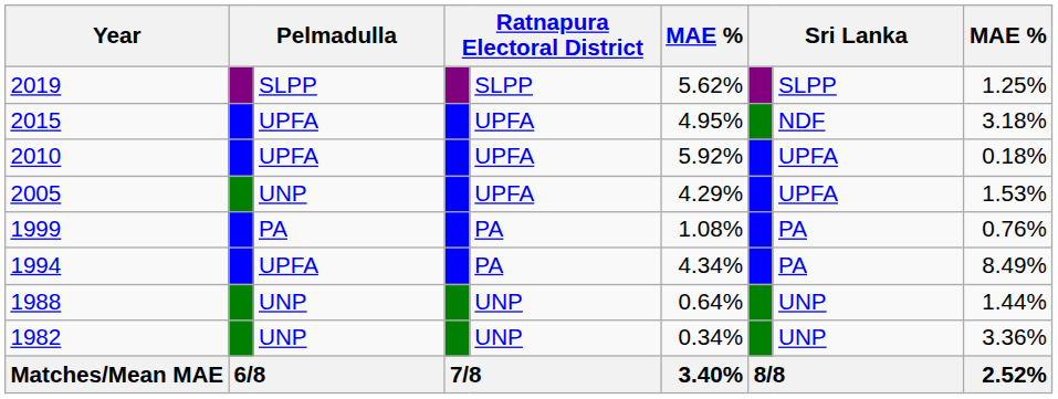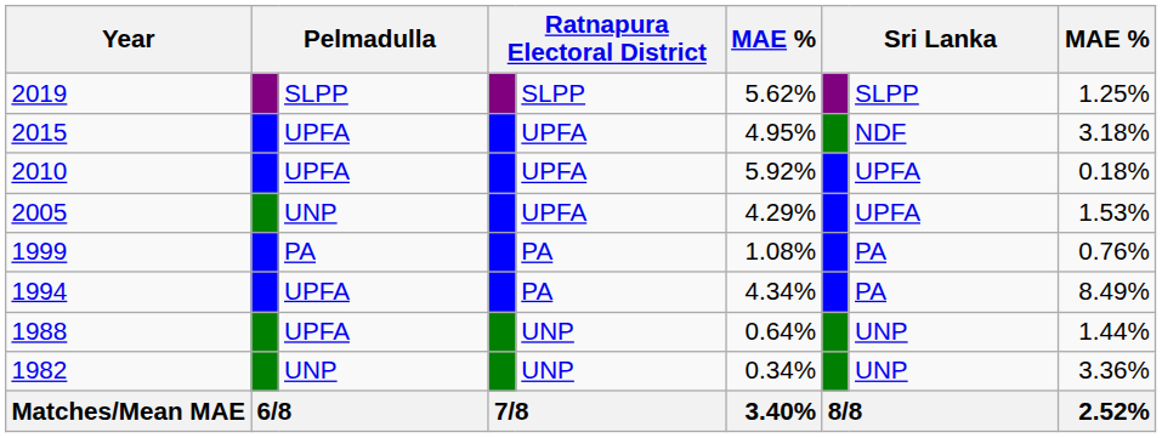 <table class="wikitable">
 <tr>
 <th>Year</th>
 <th colspan="2" width="144px">Pelmadulla</th>
 <th colspan="2" width="144px"><a href='#'>Ratnapura Electoral District</a></th>
 <th><a href='#'>MAE</a> %</th>
 <th colspan="2" width="144px">Sri Lanka</th>
 <th>MAE %</th>
 </tr>
 <tr>
 <td><a href='#'>2019</a></td>
 <td style="background-color:purple;" width="10px"></td>
 <td style="text-align:left;"><a href='#'>SLPP</a></td>
 <td style="background-color:purple;" width="10px"></td>
 <td style="text-align:left;"><a href='#'>SLPP</a></td>
 <td style="text-align:right;">5.62%</td>
 <td style="background-color:purple;" width="10px"></td>
 <td style="text-align:left;"><a href='#'>SLPP</a></td>
 <td style="text-align:right;">1.25%</td>
 </tr>
 <tr>
 <td><a href='#'>2015</a></td>
 <td style="background-color:blue;" width="10px"></td>
 <td style="text-align:left;"><a href='#'>UPFA</a></td>
 <td style="background-color:blue;" width="10px"></td>
 <td style="text-align:left;"><a href='#'>UPFA</a></td>
 <td style="text-align:right;">4.95%</td>
 <td style="background-color:green;" width="10px"></td>
 <td style="text-align:left;"><a href='#'>NDF</a></td>
 <td style="text-align:right;">3.18%</td>
 </tr>
 <tr>
 <td><a href='#'>2010</a></td>
 <td style="background-color:blue;" width="10px"></td>
 <td style="text-align:left;"><a href='#'>UPFA</a></td>
 <td style="background-color:blue;" width="10px"></td>
 <td style="text-align:left;"><a href='#'>UPFA</a></td>
 <td style="text-align:right;">5.92%</td>
 <td style="background-color:blue;" width="10px"></td>
 <td style="text-align:left;"><a href='#'>UPFA</a></td>
 <td style="text-align:right;">0.18%</td>
 </tr>
 <tr>
 <td><a href='#'>2005</a></td>
 <td style="background-color:green;" width="10px"></td>
 <td style="text-align:left;"><a href='#'>UNP</a></td>
 <td style="background-color:blue;" width="10px"></td>
 <td style="text-align:left;"><a href='#'>UPFA</a></td>
 <td style="text-align:right;">4.29%</td>
 <td style="background-color:blue;" width="10px"></td>
 <td style="text-align:left;"><a href='#'>UPFA</a></td>
 <td style="text-align:right;">1.53%</td>
 </tr>
 <tr>
 <td><a href='#'>1999</a></td>
 <td style="background-color:blue;" width="10px"></td>
 <td style="text-align:left;"><a href='#'>PA</a></td>
 <td style="background-color:blue;" width="10px"></td>
 <td style="text-align:left;"><a href='#'>PA</a></td>
 <td style="text-align:right;">1.08%</td>
 <td style="background-color:blue;" width="10px"></td>
 <td style="text-align:left;"><a href='#'>PA</a></td>
 <td style="text-align:right;">0.76%</td>
 </tr>
 <tr>
 <td><a href='#'>1994</a></td>
 <td style="background-color:blue;" width="10px"></td>
 <td style="text-align:left;"><a href='#'>UPFA</a></td>
 <td style="background-color:blue;" width="10px"></td>
 <td style="text-align:left;"><a href='#'>PA</a></td>
 <td style="text-align:right;">4.34%</td>
 <td style="background-color:blue;" width="10px"></td>
 <td style="text-align:left;"><a href='#'>PA</a></td>
 <td style="text-align:right;">8.49%</td>
 </tr>
 <tr>
 <td><a href='#'>1988</a></td>
 <td style="background-color:green;" width="10px"></td>
-<td style="text-align:left;"><a href='#'>UNP</a></td>
+<td style="text-align:left;"><a href='#'>UPFA</a></td>
 <td style="background-color:green;" width="10px"></td>
 <td style="text-align:left;"><a href='#'>UNP</a></td>
 <td style="text-align:right;">0.64%</td>
 <td style="background-color:green;" width="10px"></td>
 <td style="text-align:left;"><a href='#'>UNP</a></td>
 <td style="text-align:right;">1.44%</td>
 </tr>
 <tr>
 <td><a href='#'>1982</a></td>
 <td style="background-color:green;" width="10px"></td>
 <td style="text-align:left;"><a href='#'>UNP</a></td>
 <td style="background-color:green;" width="10px"></td>
 <td style="text-align:left;"><a href='#'>UNP</a></td>
 <td style="text-align:right;">0.34%</td>
 <td style="background-color:green;" width="10px"></td>
 <td style="text-align:left;"><a href='#'>UNP</a></td>
 <td style="text-align:right;">3.36%</td>
 </tr>
 <tr>
 <th>Matches/Mean MAE</th>
 <th style="text-align:left;"colspan="2" width="144px">6/8</th>
 <th style="text-align:left;"colspan="2" width="144px">7/8</th>
 <th style="text-align:right;">3.40%</th>
 <th style="text-align:left;"colspan="2" width="144px">8/8</th>
 <th style="text-align:right;">2.52%</th>
 </tr>
 </table>
